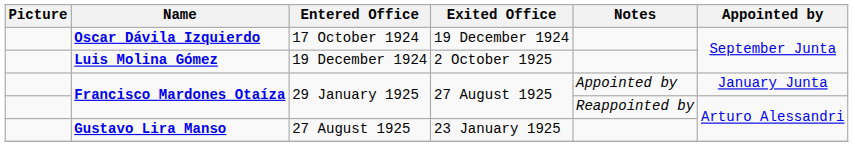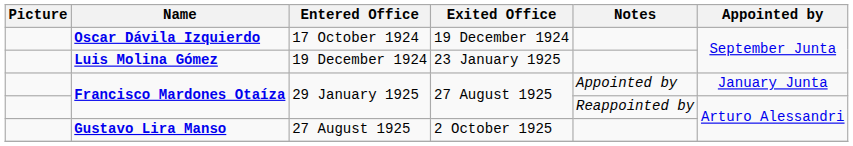 <table class="wikitable" style="margin:1em auto; font-size:95%;">
 <tr>
 <th>Picture</th>
 <th>Name</th>
 <th>Entered Office</th>
 <th>Exited Office</th>
 <th>Notes</th>
 <th>Appointed by</th>
 </tr>
 <tr>
 <td></td>
 <td><strong><a href='#'>Oscar Dávila Izquierdo</a></strong></td>
 <td>17 October 1924</td>
 <td>19 December 1924</td>
 <td></td>
 <td rowspan=2 align=center><a href='#'>September Junta</a></td>
 </tr>
 <tr>
 <td></td>
 <td><strong><a href='#'>Luis Molina Gómez</a></strong></td>
 <td>19 December 1924</td>
-<td>2 October 1925</td>
+<td>23 January 1925</td>
 <td></td>
 </tr>
 <tr>
 <td></td>
 <td rowspan=2 align=left><strong><a href='#'>Francisco Mardones Otaíza</a></strong></td>
 <td rowspan=2 align=left>29 January 1925</td>
 <td rowspan=2 align=left>27 August 1925</td>
 <td><em>Appointed by</em></td>
 <td align=center><a href='#'>January Junta</a></td>
 </tr>
 <tr>
 <td></td>
 <td><em>Reappointed by</em></td>
 <td rowspan=2 align=center><a href='#'>Arturo Alessandri</a></td>
 </tr>
 <tr>
 <td></td>
 <td><strong><a href='#'>Gustavo Lira Manso</a></strong></td>
 <td>27 August 1925</td>
-<td>23 January 1925</td>
+<td>2 October 1925</td>
 <td></td>
 </tr>
 <tr>
 </tr>
 </table>
